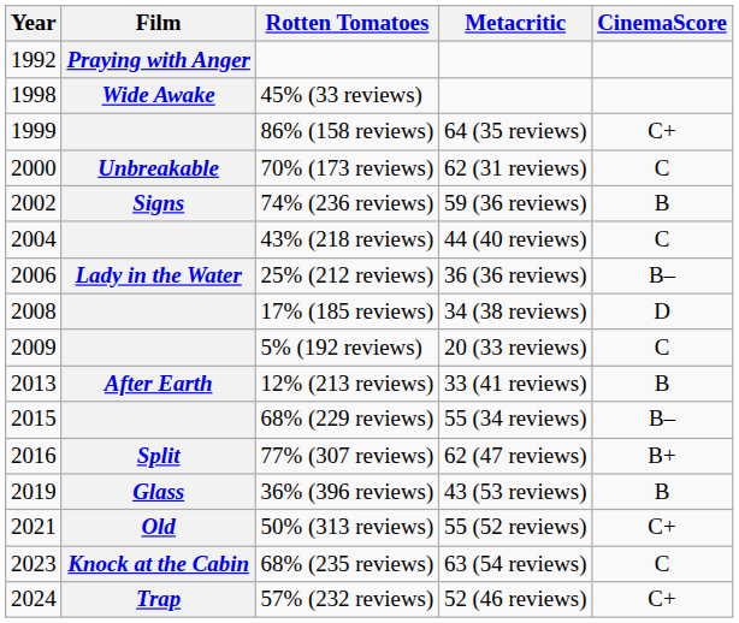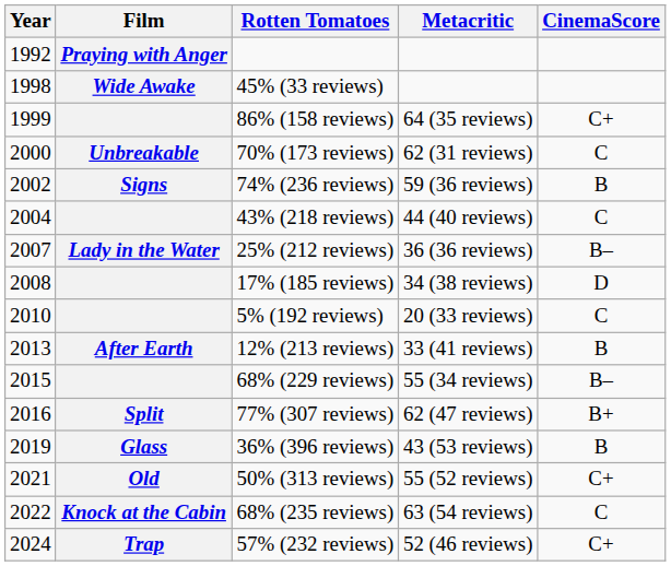 <table class="wikitable plainrowheaders">
 <tr>
 <th scope="col">Year</th>
 <th scope="col">Film</th>
 <th scope="col"><a href='#'>Rotten Tomatoes</a></th>
 <th scope="col"><a href='#'>Metacritic</a></th>
 <th scope="col"><a href='#'>CinemaScore</a></th>
 </tr>
 <tr>
 <td>1992</td>
 <th scope=row><em><a href='#'>Praying with Anger</a></em></th>
 <td></td>
 <td></td>
 <td></td>
 </tr>
 <tr>
 <td>1998</td>
 <th scope=row><em><a href='#'>Wide Awake</a></em></th>
 <td>45% (33 reviews)</td>
 <td></td>
 <td></td>
 </tr>
 <tr>
 <td>1999</td>
 <th scope=row></th>
 <td>86% (158 reviews)</td>
 <td>64 (35 reviews)</td>
 <td align="center">C+</td>
 </tr>
 <tr>
 <td>2000</td>
 <th scope=row><em><a href='#'>Unbreakable</a></em></th>
 <td>70% (173 reviews)</td>
 <td>62 (31 reviews)</td>
 <td align="center">C</td>
 </tr>
 <tr>
 <td>2002</td>
 <th scope=row><em><a href='#'>Signs</a></em></th>
 <td>74% (236 reviews)</td>
 <td>59 (36 reviews)</td>
 <td align="center">B</td>
 </tr>
 <tr>
 <td>2004</td>
 <th scope=row></th>
 <td>43% (218 reviews)</td>
 <td>44 (40 reviews)</td>
 <td align="center">C</td>
 </tr>
 <tr>
-<td>2006</td>
+<td>2007</td>
 <th scope=row><em><a href='#'>Lady in the Water</a></em></th>
 <td>25% (212 reviews)</td>
 <td>36 (36 reviews)</td>
 <td align="center">B–</td>
 </tr>
 <tr>
 <td>2008</td>
 <th scope=row></th>
 <td>17% (185 reviews)</td>
 <td>34 (38 reviews)</td>
 <td align="center">D</td>
 </tr>
 <tr>
-<td>2009</td>
+<td>2010</td>
 <th scope=row></th>
 <td>5% (192 reviews)</td>
 <td>20 (33 reviews)</td>
 <td align="center">C</td>
 </tr>
 <tr>
 <td>2013</td>
 <th scope=row><em><a href='#'>After Earth</a></em></th>
 <td>12% (213 reviews)</td>
 <td>33 (41 reviews)</td>
 <td align="center">B</td>
 </tr>
 <tr>
 <td>2015</td>
 <th scope=row></th>
 <td>68% (229 reviews)</td>
 <td>55 (34 reviews)</td>
 <td align="center">B–</td>
 </tr>
 <tr>
 <td>2016</td>
 <th scope=row><em><a href='#'>Split</a></em></th>
 <td>77% (307 reviews)</td>
 <td>62 (47 reviews)</td>
 <td align="center">B+</td>
 </tr>
 <tr>
 <td>2019</td>
 <th scope=row><em><a href='#'>Glass</a></em></th>
 <td>36% (396 reviews)</td>
 <td>43 (53 reviews)</td>
 <td align="center">B</td>
 </tr>
 <tr>
 <td>2021</td>
 <th scope=row><em><a href='#'>Old</a></em></th>
 <td>50% (313 reviews)</td>
 <td>55 (52 reviews)</td>
 <td align="center">C+</td>
 </tr>
 <tr>
-<td>2023</td>
+<td>2022</td>
 <th scope=row><em><a href='#'>Knock at the Cabin</a></em></th>
 <td>68% (235 reviews)</td>
 <td>63 (54 reviews)</td>
 <td align="center">C</td>
 </tr>
 <tr>
 <td>2024</td>
 <th scope=row><em><a href='#'>Trap</a></em></th>
 <td>57% (232 reviews)</td>
 <td>52 (46 reviews)</td>
 <td align="center">C+</td>
 </tr>
 </table>
